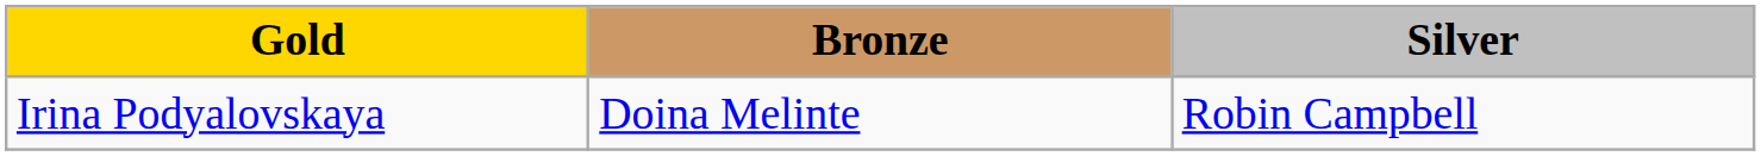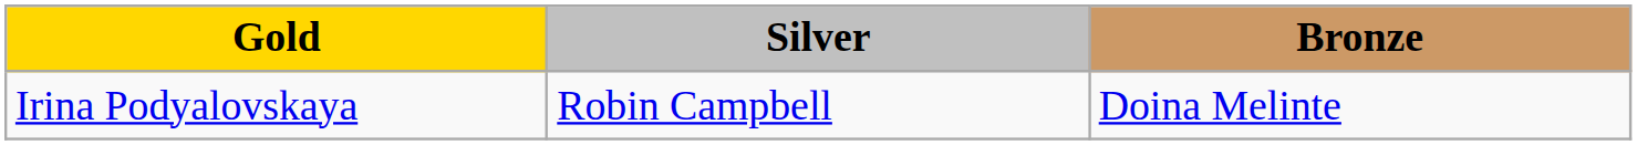 <table class="wikitable" style="text-align:left">
 <tr align="center">
 <td width=200 bgcolor=gold><strong>Gold</strong></td>
+<td width=200 bgcolor=silver><strong>Silver</strong></td>
 <td width=200 bgcolor=CC9966><strong>Bronze</strong></td>
-<td width=200 bgcolor=silver><strong>Silver</strong></td>
 </tr>
 <tr>
 <td><a href='#'>Irina Podyalovskaya</a><br><em></em></td>
+<td><a href='#'>Robin Campbell</a><br><em></em></td>
 <td><a href='#'>Doina Melinte</a><br><em></em></td>
-<td><a href='#'>Robin Campbell</a><br><em></em></td>
 </tr>
 </table>
